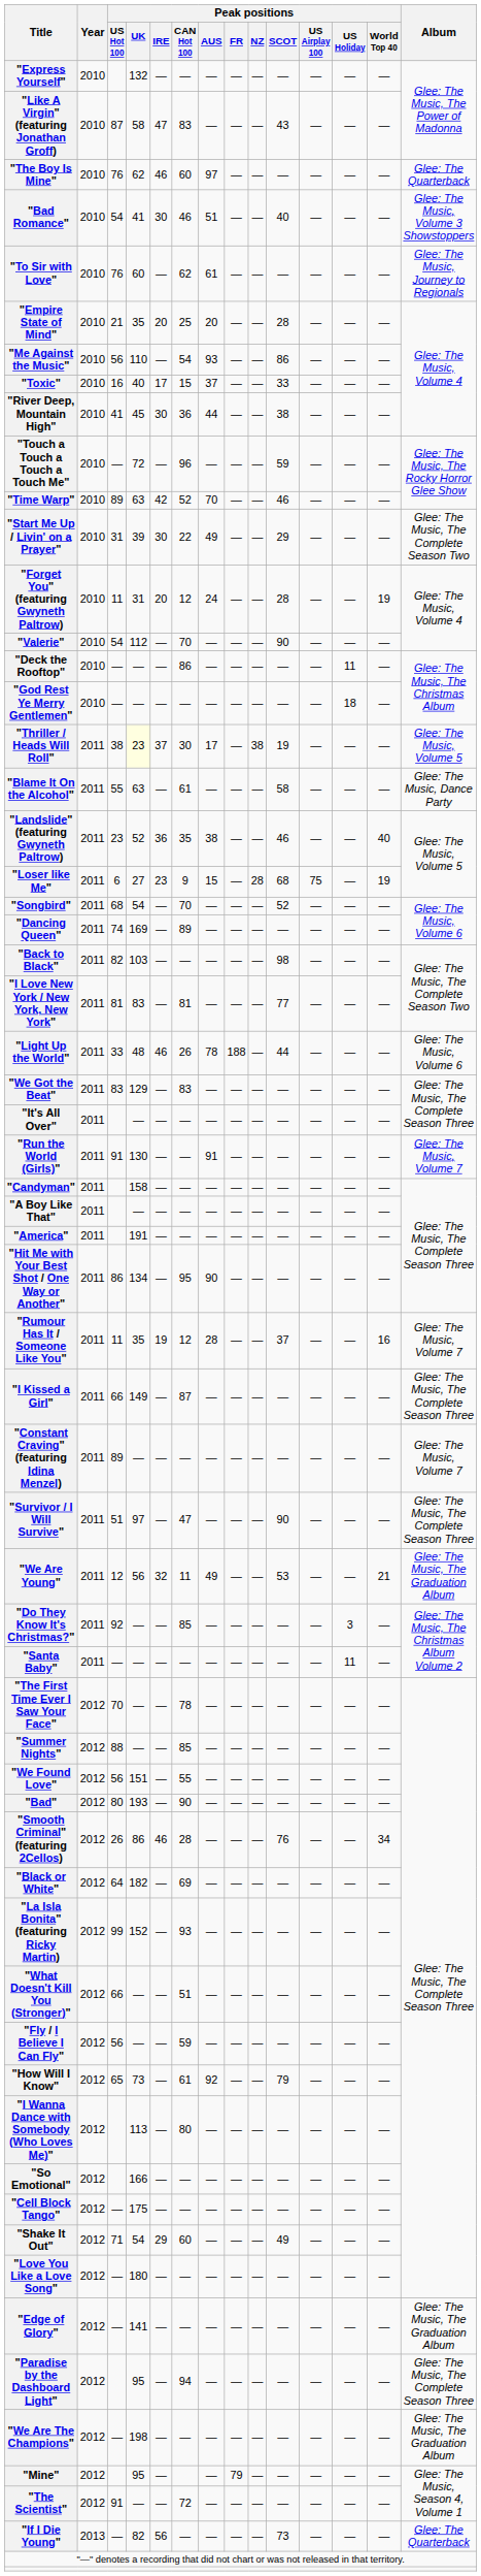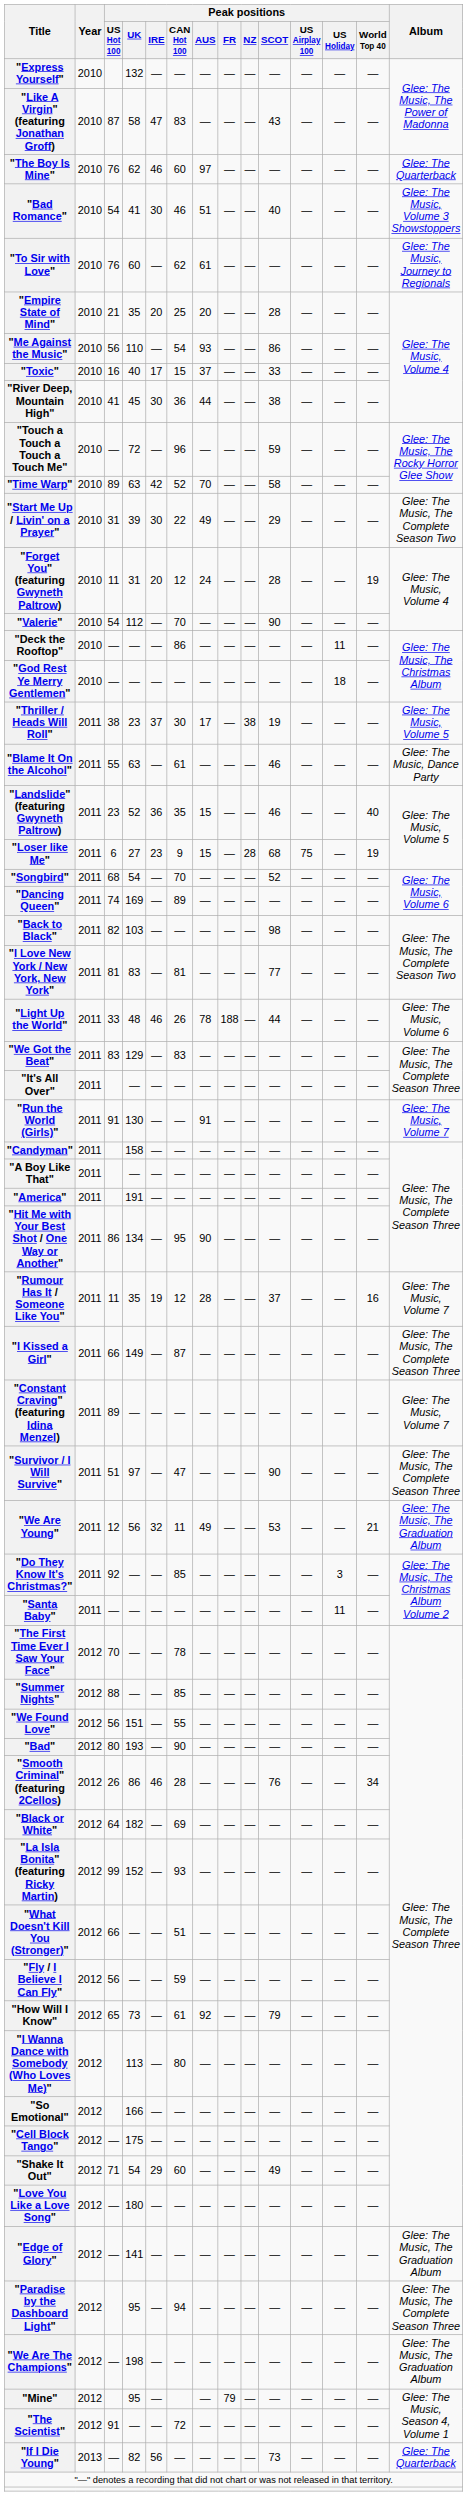 <table class="wikitable mw-collapsible plainrowheaders" style="text-align:center;">
 <tr>
 <th scope="col" rowspan="2">Title</th>
 <th scope="col" rowspan="2">Year</th>
 <th scope="col" colspan="11">Peak positions</th>
 <th scope="col" rowspan="2">Album</th>
 </tr>
 <tr>
 <th scope="col" style="width:2.5em;font-size:90%;">US <br><small><a href='#'>Hot 100</a></small><br></th>
 <th scope="col" style="width:2.5em;font-size:90%;"><a href='#'>UK</a><br><br></th>
 <th scope="col" style="width:2.5em;font-size:90%;"><a href='#'>IRE</a><br></th>
 <th scope="col" style="width:2.5em;font-size:90%;">CAN <br><small><a href='#'>Hot 100</a></small><br></th>
 <th scope="col" style="width:2.5em;font-size:90%;"><a href='#'>AUS</a><br></th>
 <th scope="col" style="width:2.5em;font-size:90%;"><a href='#'>FR</a><br></th>
 <th scope="col" style="width:2.5em;font-size:90%;"><a href='#'>NZ</a><br></th>
 <th scope="col" style="width:2.5em;font-size:90%;"><a href='#'>SCOT</a><br></th>
 <th scope="col" style="width:2.5em;font-size:90%;">US<br><small><a href='#'>Airplay 100</a></small><br></th>
 <th scope="col" style="width:2.5em;font-size:90%;">US<br><small><a href='#'>Holiday</a></small><br></th>
 <th scope="col" style="width:2.5em;font-size:90%;">World<br><small>Top 40</small><br></th>
 </tr>
 <tr>
 <th scope="row">"<a href='#'>Express Yourself</a>"</th>
 <td>2010</td>
 <td></td>
 <td>132</td>
 <td>—</td>
 <td>—</td>
 <td>—</td>
 <td>—</td>
 <td>—</td>
 <td>—</td>
 <td>—</td>
 <td>—</td>
 <td>—</td>
 <td rowspan="2"><em><a href='#'>Glee: The Music, The Power of Madonna</a></em></td>
 </tr>
 <tr>
 <th scope="row">"<a href='#'>Like A Virgin</a>"<br><span>(featuring <a href='#'>Jonathan Groff</a>)</span></th>
 <td>2010</td>
 <td>87</td>
 <td>58</td>
 <td>47</td>
 <td>83</td>
 <td>—</td>
 <td>—</td>
 <td>—</td>
 <td>43</td>
 <td>—</td>
 <td>—</td>
 <td>—</td>
 </tr>
 <tr>
 <th scope="row">"<a href='#'>The Boy Is Mine</a>"</th>
 <td>2010</td>
 <td>76</td>
 <td>62</td>
 <td>46</td>
 <td>60</td>
 <td>97</td>
 <td>—</td>
 <td>—</td>
 <td>—</td>
 <td>—</td>
 <td>—</td>
 <td>—</td>
 <td><em><a href='#'>Glee: The Quarterback</a></em></td>
 </tr>
 <tr>
 <th scope="row">"<a href='#'>Bad Romance</a>"</th>
 <td>2010</td>
 <td>54</td>
 <td>41</td>
 <td>30</td>
 <td>46</td>
 <td>51</td>
 <td>—</td>
 <td>—</td>
 <td>40</td>
 <td>—</td>
 <td>—</td>
 <td>—</td>
 <td><em><a href='#'>Glee: The Music, Volume 3 Showstoppers</a></em></td>
 </tr>
 <tr>
 <th scope="row">"<a href='#'>To Sir with Love</a>"</th>
 <td>2010</td>
 <td>76</td>
 <td>60</td>
 <td>—</td>
 <td>62</td>
 <td>61</td>
 <td>—</td>
 <td>—</td>
 <td>—</td>
 <td>—</td>
 <td>—</td>
 <td>—</td>
 <td><em><a href='#'>Glee: The Music, Journey to Regionals</a></em></td>
 </tr>
 <tr>
 <th scope="row">"<a href='#'>Empire State of Mind</a>"</th>
 <td>2010</td>
 <td>21</td>
 <td>35</td>
 <td>20</td>
 <td>25</td>
 <td>20</td>
 <td>—</td>
 <td>—</td>
 <td>28</td>
 <td>—</td>
 <td>—</td>
 <td>—</td>
 <td rowspan="4"><em><a href='#'>Glee: The Music, Volume 4</a></em></td>
 </tr>
 <tr>
 <th scope="row">"<a href='#'>Me Against the Music</a>"</th>
 <td>2010</td>
 <td>56</td>
 <td>110</td>
 <td>—</td>
 <td>54</td>
 <td>93</td>
 <td>—</td>
 <td>—</td>
 <td>86</td>
 <td>—</td>
 <td>—</td>
 <td>—</td>
 </tr>
 <tr>
 <th scope="row">"<a href='#'>Toxic</a>"</th>
 <td>2010</td>
 <td>16</td>
 <td>40</td>
 <td>17</td>
 <td>15</td>
 <td>37</td>
 <td>—</td>
 <td>—</td>
 <td>33</td>
 <td>—</td>
 <td>—</td>
 <td>—</td>
 </tr>
 <tr>
 <th scope="row">"River Deep, Mountain High"</th>
 <td>2010</td>
 <td>41</td>
 <td>45</td>
 <td>30</td>
 <td>36</td>
 <td>44</td>
 <td>—</td>
 <td>—</td>
 <td>38</td>
 <td>—</td>
 <td>—</td>
 <td>—</td>
 </tr>
 <tr>
 <th scope="row">"Touch a Touch a Touch a Touch Me"</th>
 <td>2010</td>
 <td>—</td>
 <td>72</td>
 <td>—</td>
 <td>96</td>
 <td>—</td>
 <td>—</td>
 <td>—</td>
 <td>59</td>
 <td>—</td>
 <td>—</td>
 <td>—</td>
 <td rowspan="2"><em><a href='#'>Glee: The Music, The Rocky Horror Glee Show</a></em></td>
 </tr>
 <tr>
 <th scope="row">"<a href='#'>Time Warp</a>"</th>
 <td>2010</td>
 <td>89</td>
 <td>63</td>
 <td>42</td>
 <td>52</td>
 <td>70</td>
 <td>—</td>
 <td>—</td>
-<td>46</td>
+<td>58</td>
 <td>—</td>
 <td>—</td>
 <td>—</td>
 </tr>
 <tr>
 <th scope="row">"<a href='#'>Start Me Up</a> / <a href='#'>Livin' on a Prayer</a>"</th>
 <td>2010</td>
 <td>31</td>
 <td>39</td>
 <td>30</td>
 <td>22</td>
 <td>49</td>
 <td>—</td>
 <td>—</td>
 <td>29</td>
 <td>—</td>
 <td>—</td>
 <td>—</td>
 <td><em>Glee: The Music, The Complete Season Two</em></td>
 </tr>
 <tr>
 <th scope="row">"<a href='#'>Forget You</a>"<br><span>(featuring <a href='#'>Gwyneth Paltrow</a>)</span></th>
 <td>2010</td>
 <td>11</td>
 <td>31</td>
 <td>20</td>
 <td>12</td>
 <td>24</td>
 <td>—</td>
 <td>—</td>
 <td>28</td>
 <td>—</td>
 <td>—</td>
 <td>19</td>
 <td rowspan="2"><em>Glee: The Music, Volume 4</em></td>
 </tr>
 <tr>
 <th scope="row">"<a href='#'>Valerie</a>"</th>
 <td>2010</td>
 <td>54</td>
 <td>112</td>
 <td>—</td>
 <td>70</td>
 <td>—</td>
 <td>—</td>
 <td>—</td>
 <td>90</td>
 <td>—</td>
 <td>—</td>
 <td>—</td>
 </tr>
 <tr>
 <th scope="row">"Deck the Rooftop"</th>
 <td>2010</td>
 <td>—</td>
 <td>—</td>
 <td>—</td>
 <td>86</td>
 <td>—</td>
 <td>—</td>
 <td>—</td>
 <td>—</td>
 <td>—</td>
 <td>11</td>
 <td>—</td>
 <td rowspan="2"><em><a href='#'>Glee: The Music, The Christmas Album</a></em></td>
 </tr>
 <tr>
 <th scope="row">"<a href='#'>God Rest Ye Merry Gentlemen</a>"</th>
 <td>2010</td>
 <td>—</td>
 <td>—</td>
 <td>—</td>
 <td>—</td>
 <td>—</td>
 <td>—</td>
 <td>—</td>
 <td>—</td>
 <td>—</td>
 <td>18</td>
 <td>—</td>
 </tr>
 <tr>
 <th scope="row">"<a href='#'>Thriller / Heads Will Roll</a>"</th>
 <td>2011</td>
 <td>38</td>
-<td style="background: lightyellow;">23</td>
+<td>23</td>
 <td>37</td>
 <td>30</td>
 <td>17</td>
 <td>—</td>
 <td>38</td>
 <td>19</td>
 <td>—</td>
 <td>—</td>
 <td>—</td>
 <td><em><a href='#'>Glee: The Music, Volume 5</a></em></td>
 </tr>
 <tr>
 <th scope="row">"<a href='#'>Blame It On the Alcohol</a>"</th>
 <td>2011</td>
 <td>55</td>
 <td>63</td>
 <td>—</td>
 <td>61</td>
 <td>—</td>
 <td>—</td>
 <td>—</td>
-<td>58</td>
+<td>46</td>
 <td>—</td>
 <td>—</td>
 <td>—</td>
 <td><em>Glee: The Music, Dance Party</em></td>
 </tr>
 <tr>
 <th scope="row">"<a href='#'>Landslide</a>"<br><span>(featuring <a href='#'>Gwyneth Paltrow</a>)</span></th>
 <td>2011</td>
 <td>23</td>
 <td>52</td>
 <td>36</td>
 <td>35</td>
-<td>38</td>
+<td>15</td>
 <td>—</td>
 <td>—</td>
 <td>46</td>
 <td>—</td>
 <td>—</td>
 <td>40</td>
 <td rowspan="2"><em>Glee: The Music, Volume 5</em></td>
 </tr>
 <tr>
 <th scope="row">"<a href='#'>Loser like Me</a>"</th>
 <td>2011</td>
 <td>6</td>
 <td>27</td>
 <td>23</td>
 <td>9</td>
 <td>15</td>
 <td>—</td>
 <td>28</td>
 <td>68</td>
 <td>75</td>
 <td>—</td>
 <td>19</td>
 </tr>
 <tr>
 <th scope="row">"<a href='#'>Songbird</a>"</th>
 <td>2011</td>
 <td>68</td>
 <td>54</td>
 <td>—</td>
 <td>70</td>
 <td>—</td>
 <td>—</td>
 <td>—</td>
 <td>52</td>
 <td>—</td>
 <td>—</td>
 <td>—</td>
 <td rowspan="2"><em><a href='#'>Glee: The Music, Volume 6</a></em></td>
 </tr>
 <tr>
 <th scope="row">"<a href='#'>Dancing Queen</a>"</th>
 <td>2011</td>
 <td>74</td>
 <td>169</td>
 <td>—</td>
 <td>89</td>
 <td>—</td>
 <td>—</td>
 <td>—</td>
 <td>—</td>
 <td>—</td>
 <td>—</td>
 <td>—</td>
 </tr>
 <tr>
 <th scope="row">"<a href='#'>Back to Black</a>"</th>
 <td>2011</td>
 <td>82</td>
 <td>103</td>
 <td>—</td>
 <td>—</td>
 <td>—</td>
 <td>—</td>
 <td>—</td>
 <td>98</td>
 <td>—</td>
 <td>—</td>
 <td>—</td>
 <td rowspan="2"><em>Glee: The Music, The Complete Season Two</em></td>
 </tr>
 <tr>
 <th scope="row">"<a href='#'>I Love New York / New York, New York</a>"</th>
 <td>2011</td>
 <td>81</td>
 <td>83</td>
 <td>—</td>
 <td>81</td>
 <td>—</td>
 <td>—</td>
 <td>—</td>
 <td>77</td>
 <td>—</td>
 <td>—</td>
 <td>—</td>
 </tr>
 <tr>
 <th scope="row">"<a href='#'>Light Up the World</a>"</th>
 <td>2011</td>
 <td>33</td>
 <td>48</td>
 <td>46</td>
 <td>26</td>
 <td>78</td>
 <td>188</td>
 <td>—</td>
 <td>44</td>
 <td>—</td>
 <td>—</td>
 <td>—</td>
 <td><em>Glee: The Music, Volume 6</em></td>
 </tr>
 <tr>
 <th scope="row">"<a href='#'>We Got the Beat</a>"</th>
 <td>2011</td>
 <td>83</td>
 <td>129</td>
 <td>—</td>
 <td>83</td>
 <td>—</td>
 <td>—</td>
 <td>—</td>
 <td>—</td>
 <td>—</td>
 <td>—</td>
 <td>—</td>
 <td rowspan="2"><em>Glee: The Music, The Complete Season Three</em></td>
 </tr>
 <tr>
 <th scope="row">"It's All Over"</th>
 <td>2011</td>
 <td></td>
 <td>—</td>
 <td>—</td>
 <td>—</td>
 <td>—</td>
 <td>—</td>
 <td>—</td>
 <td>—</td>
 <td>—</td>
 <td>—</td>
 <td>—</td>
 </tr>
 <tr>
 <th scope="row">"<a href='#'>Run the World (Girls)</a>"</th>
 <td>2011</td>
 <td>91</td>
 <td>130</td>
 <td>—</td>
 <td>—</td>
 <td>91</td>
 <td>—</td>
 <td>—</td>
 <td>—</td>
 <td>—</td>
 <td>—</td>
 <td>—</td>
 <td><em><a href='#'>Glee: The Music, Volume 7</a></em></td>
 </tr>
 <tr>
 <th scope="row">"<a href='#'>Candyman</a>"</th>
 <td>2011</td>
 <td></td>
 <td>158</td>
 <td>—</td>
 <td>—</td>
 <td>—</td>
 <td>—</td>
 <td>—</td>
 <td>—</td>
 <td>—</td>
 <td>—</td>
 <td>—</td>
 <td rowspan="4"><em>Glee: The Music, The Complete Season Three</em></td>
 </tr>
 <tr>
 <th scope="row">"A Boy Like That"</th>
 <td>2011</td>
 <td></td>
 <td>—</td>
 <td>—</td>
 <td>—</td>
 <td>—</td>
 <td>—</td>
 <td>—</td>
 <td>—</td>
 <td>—</td>
 <td>—</td>
 <td>—</td>
 </tr>
 <tr>
 <th scope="row">"<a href='#'>America</a>"</th>
 <td>2011</td>
 <td></td>
 <td>191</td>
 <td>—</td>
 <td>—</td>
 <td>—</td>
 <td>—</td>
 <td>—</td>
 <td>—</td>
 <td>—</td>
 <td>—</td>
 <td>—</td>
 </tr>
 <tr>
 <th scope="row">"<a href='#'>Hit Me with Your Best Shot</a> / <a href='#'>One Way or Another</a>"</th>
 <td>2011</td>
 <td>86</td>
 <td>134</td>
 <td>—</td>
 <td>95</td>
 <td>90</td>
 <td>—</td>
 <td>—</td>
 <td>—</td>
 <td>—</td>
 <td>—</td>
 <td>—</td>
 </tr>
 <tr>
 <th scope="row">"<a href='#'>Rumour Has It</a> / <a href='#'>Someone Like You</a>"</th>
 <td>2011</td>
 <td>11</td>
 <td>35</td>
 <td>19</td>
 <td>12</td>
 <td>28</td>
 <td>—</td>
 <td>—</td>
 <td>37</td>
 <td>—</td>
 <td>—</td>
 <td>16</td>
 <td><em>Glee: The Music, Volume 7</em></td>
 </tr>
 <tr>
 <th scope="row">"<a href='#'>I Kissed a Girl</a>"</th>
 <td>2011</td>
 <td>66</td>
 <td>149</td>
 <td>—</td>
 <td>87</td>
 <td>—</td>
 <td>—</td>
 <td>—</td>
 <td>—</td>
 <td>—</td>
 <td>—</td>
 <td>—</td>
 <td><em>Glee: The Music, The Complete Season Three</em></td>
 </tr>
 <tr>
 <th scope="row">"<a href='#'>Constant Craving</a>"<br><span>(featuring <a href='#'>Idina Menzel</a>)</span></th>
 <td>2011</td>
 <td>89</td>
 <td>—</td>
 <td>—</td>
 <td>—</td>
 <td>—</td>
 <td>—</td>
 <td>—</td>
 <td>—</td>
 <td>—</td>
 <td>—</td>
 <td>—</td>
 <td><em>Glee: The Music, Volume 7</em></td>
 </tr>
 <tr>
 <th scope="row">"<a href='#'>Survivor / I Will Survive</a>"</th>
 <td>2011</td>
 <td>51</td>
 <td>97</td>
 <td>—</td>
 <td>47</td>
 <td>—</td>
 <td>—</td>
 <td>—</td>
 <td>90</td>
 <td>—</td>
 <td>—</td>
 <td>—</td>
 <td><em>Glee: The Music, The Complete Season Three</em></td>
 </tr>
 <tr>
 <th scope="row">"<a href='#'>We Are Young</a>"</th>
 <td>2011</td>
 <td>12</td>
 <td>56</td>
 <td>32</td>
 <td>11</td>
 <td>49</td>
 <td>—</td>
 <td>—</td>
 <td>53</td>
 <td>—</td>
 <td>—</td>
 <td>21</td>
 <td><em><a href='#'>Glee: The Music, The Graduation Album</a></em></td>
 </tr>
 <tr>
 <th scope="row">"<a href='#'>Do They Know It's Christmas?</a>"</th>
 <td>2011</td>
 <td>92</td>
 <td>—</td>
 <td>—</td>
 <td>85</td>
 <td>—</td>
 <td>—</td>
 <td>—</td>
 <td>—</td>
 <td>—</td>
 <td>3</td>
 <td>—</td>
 <td rowspan="2"><em><a href='#'>Glee: The Music, The Christmas Album Volume 2</a></em></td>
 </tr>
 <tr>
 <th scope="row">"<a href='#'>Santa Baby</a>"</th>
 <td>2011</td>
 <td>—</td>
 <td>—</td>
 <td>—</td>
 <td>—</td>
 <td>—</td>
 <td>—</td>
 <td>—</td>
 <td>—</td>
 <td>—</td>
 <td>11</td>
 <td>—</td>
 </tr>
 <tr>
 <th scope="row">"<a href='#'>The First Time Ever I Saw Your Face</a>"</th>
 <td>2012</td>
 <td>70</td>
 <td>—</td>
 <td>—</td>
 <td>78</td>
 <td>—</td>
 <td>—</td>
 <td>—</td>
 <td>—</td>
 <td>—</td>
 <td>—</td>
 <td>—</td>
 <td rowspan="15"><em>Glee: The Music, The Complete Season Three</em></td>
 </tr>
 <tr>
 <th scope="row">"<a href='#'>Summer Nights</a>"</th>
 <td>2012</td>
 <td>88</td>
 <td>—</td>
 <td>—</td>
 <td>85</td>
 <td>—</td>
 <td>—</td>
 <td>—</td>
 <td>—</td>
 <td>—</td>
 <td>—</td>
 <td>—</td>
 </tr>
 <tr>
 <th scope="row">"<a href='#'>We Found Love</a>"</th>
 <td>2012</td>
 <td>56</td>
 <td>151</td>
 <td>—</td>
 <td>55</td>
 <td>—</td>
 <td>—</td>
 <td>—</td>
 <td>—</td>
 <td>—</td>
 <td>—</td>
 <td>—</td>
 </tr>
 <tr>
 <th scope="row">"<a href='#'>Bad</a>"</th>
 <td>2012</td>
 <td>80</td>
 <td>193</td>
 <td>—</td>
 <td>90</td>
 <td>—</td>
 <td>—</td>
 <td>—</td>
 <td>—</td>
 <td>—</td>
 <td>—</td>
 <td>—</td>
 </tr>
 <tr>
 <th scope="row">"<a href='#'>Smooth Criminal</a>"<br><span>(featuring <a href='#'>2Cellos</a>)</span></th>
 <td>2012</td>
 <td>26</td>
 <td>86</td>
 <td>46</td>
 <td>28</td>
 <td>—</td>
 <td>—</td>
 <td>—</td>
 <td>76</td>
 <td>—</td>
 <td>—</td>
 <td>34</td>
 </tr>
 <tr>
 <th scope="row">"<a href='#'>Black or White</a>"</th>
 <td>2012</td>
 <td>64</td>
 <td>182</td>
 <td>—</td>
 <td>69</td>
 <td>—</td>
 <td>—</td>
 <td>—</td>
 <td>—</td>
 <td>—</td>
 <td>—</td>
 <td>—</td>
 </tr>
 <tr>
 <th scope="row">"<a href='#'>La Isla Bonita</a>"<br><span>(featuring <a href='#'>Ricky Martin</a>)</span></th>
 <td>2012</td>
 <td>99</td>
 <td>152</td>
 <td>—</td>
 <td>93</td>
 <td>—</td>
 <td>—</td>
 <td>—</td>
 <td>—</td>
 <td>—</td>
 <td>—</td>
 <td>—</td>
 </tr>
 <tr>
 <th scope="row">"<a href='#'>What Doesn't Kill You (Stronger)</a>"</th>
 <td>2012</td>
 <td>66</td>
 <td>—</td>
 <td>—</td>
 <td>51</td>
 <td>—</td>
 <td>—</td>
 <td>—</td>
 <td>—</td>
 <td>—</td>
 <td>—</td>
 <td>—</td>
 </tr>
 <tr>
 <th scope="row">"<a href='#'>Fly</a> / <a href='#'>I Believe I Can Fly</a>"</th>
 <td>2012</td>
 <td>56</td>
 <td>—</td>
 <td>—</td>
 <td>59</td>
 <td>—</td>
 <td>—</td>
 <td>—</td>
 <td>—</td>
 <td>—</td>
 <td>—</td>
 <td>—</td>
 </tr>
 <tr>
 <th scope="row">"How Will I Know"</th>
 <td>2012</td>
 <td>65</td>
 <td>73</td>
 <td>—</td>
 <td>61</td>
 <td>92</td>
 <td>—</td>
 <td>—</td>
 <td>79</td>
 <td>—</td>
 <td>—</td>
 <td>—</td>
 </tr>
 <tr>
 <th scope="row">"<a href='#'>I Wanna Dance with Somebody (Who Loves Me)</a>"</th>
 <td>2012</td>
 <td></td>
 <td>113</td>
 <td>—</td>
 <td>80</td>
 <td>—</td>
 <td>—</td>
 <td>—</td>
 <td>—</td>
 <td>—</td>
 <td>—</td>
 <td>—</td>
 </tr>
 <tr>
 <th scope="row">"So Emotional"</th>
 <td>2012</td>
 <td></td>
 <td>166</td>
 <td>—</td>
 <td>—</td>
 <td>—</td>
 <td>—</td>
 <td>—</td>
 <td>—</td>
 <td>—</td>
 <td>—</td>
 <td>—</td>
 </tr>
 <tr>
 <th scope="row">"<a href='#'>Cell Block Tango</a>"</th>
 <td>2012</td>
 <td>—</td>
 <td>175</td>
 <td>—</td>
 <td>—</td>
 <td>—</td>
 <td>—</td>
 <td>—</td>
 <td>—</td>
 <td>—</td>
 <td>—</td>
 <td>—</td>
 </tr>
 <tr>
 <th scope="row">"Shake It Out"</th>
 <td>2012</td>
 <td>71</td>
 <td>54</td>
 <td>29</td>
 <td>60</td>
 <td>—</td>
 <td>—</td>
 <td>—</td>
 <td>49</td>
 <td>—</td>
 <td>—</td>
 <td>—</td>
 </tr>
 <tr>
 <th scope="row">"<a href='#'>Love You Like a Love Song</a>"</th>
 <td>2012</td>
 <td>—</td>
 <td>180</td>
 <td>—</td>
 <td>—</td>
 <td>—</td>
 <td>—</td>
 <td>—</td>
 <td>—</td>
 <td>—</td>
 <td>—</td>
 <td>—</td>
 </tr>
 <tr>
 <th scope="row">"<a href='#'>Edge of Glory</a>"</th>
 <td>2012</td>
 <td>—</td>
 <td>141</td>
 <td>—</td>
 <td>—</td>
 <td>—</td>
 <td>—</td>
 <td>—</td>
 <td>—</td>
 <td>—</td>
 <td>—</td>
 <td>—</td>
 <td><em>Glee: The Music, The Graduation Album</em></td>
 </tr>
 <tr>
 <th scope="row">"<a href='#'>Paradise by the Dashboard Light</a>"</th>
 <td>2012</td>
 <td></td>
 <td>95</td>
 <td>—</td>
 <td>94</td>
 <td>—</td>
 <td>—</td>
 <td>—</td>
 <td>—</td>
 <td>—</td>
 <td>—</td>
 <td>—</td>
 <td><em>Glee: The Music, The Complete Season Three</em></td>
 </tr>
 <tr>
 <th scope="row">"<a href='#'>We Are The Champions</a>"</th>
 <td>2012</td>
 <td>—</td>
 <td>198</td>
 <td>—</td>
 <td>—</td>
 <td>—</td>
 <td>—</td>
 <td>—</td>
 <td>—</td>
 <td>—</td>
 <td>—</td>
 <td>—</td>
 <td><em>Glee: The Music, The Graduation Album</em></td>
 </tr>
 <tr>
 <th scope="row">"Mine"</th>
 <td>2012</td>
 <td></td>
 <td>95</td>
 <td>—</td>
 <td></td>
 <td>—</td>
 <td>79</td>
 <td>—</td>
 <td>—</td>
 <td>—</td>
 <td>—</td>
 <td>—</td>
 <td rowspan="2"><em>Glee: The Music, Season 4, Volume 1</em></td>
 </tr>
 <tr>
 <th scope="row">"<a href='#'>The Scientist</a>"</th>
 <td>2012</td>
 <td>91</td>
 <td>—</td>
 <td>—</td>
 <td>72</td>
 <td>—</td>
 <td>—</td>
 <td>—</td>
 <td>—</td>
 <td>—</td>
 <td>—</td>
 <td>—</td>
 </tr>
 <tr>
 <th scope="row">"<a href='#'>If I Die Young</a>"</th>
 <td>2013</td>
 <td>—</td>
 <td>82</td>
 <td>56</td>
 <td>—</td>
 <td>—</td>
 <td>—</td>
 <td>—</td>
 <td>73</td>
 <td>—</td>
 <td>—</td>
 <td>—</td>
 <td><em><a href='#'>Glee: The Quarterback</a></em></td>
 </tr>
 <tr>
 <td colspan="21" style="font-size:85%">"—" denotes a recording that did not chart or was not released in that territory.</td>
 </tr>
 <tr>
 <td colspan="21" style="font-size:85%"></td>
 </tr>
 </table>
